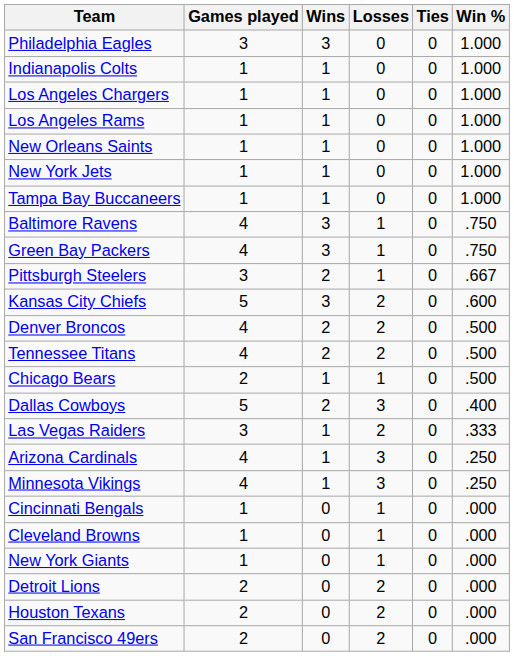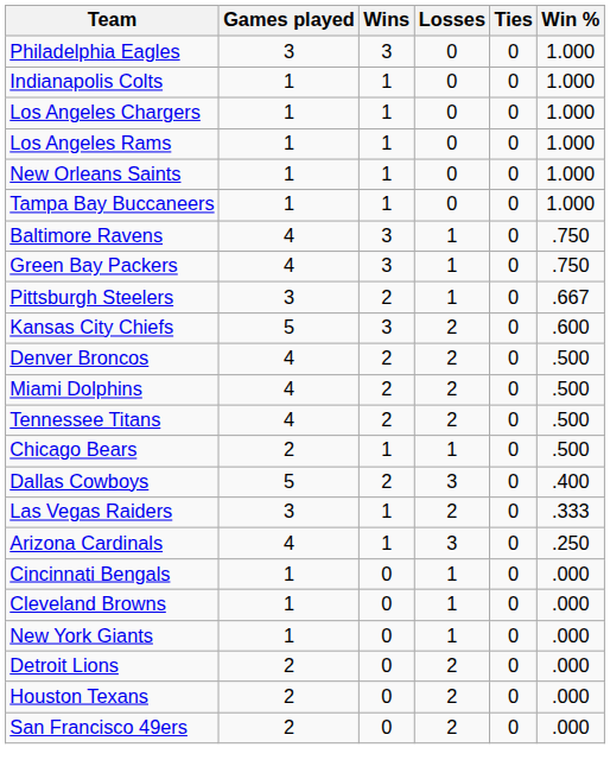 <table class="wikitable sortable" style="text-align:center;">
 <tr>
 <th>Team</th>
 <th>Games played</th>
 <th>Wins</th>
 <th>Losses</th>
 <th>Ties</th>
 <th>Win %</th>
 </tr>
 <tr>
 <td align=left><a href='#'>Philadelphia Eagles</a></td>
 <td>3</td>
 <td>3</td>
 <td>0</td>
 <td>0</td>
 <td>1.000</td>
 </tr>
 <tr>
 <td align=left><a href='#'>Indianapolis Colts</a></td>
 <td>1</td>
 <td>1</td>
 <td>0</td>
 <td>0</td>
 <td>1.000</td>
 </tr>
 <tr>
 <td align=left><a href='#'>Los Angeles Chargers</a></td>
 <td>1</td>
 <td>1</td>
 <td>0</td>
 <td>0</td>
 <td>1.000</td>
 </tr>
 <tr>
 <td align=left><a href='#'>Los Angeles Rams</a></td>
 <td>1</td>
 <td>1</td>
 <td>0</td>
 <td>0</td>
 <td>1.000</td>
 </tr>
 <tr>
 <td align=left><a href='#'>New Orleans Saints</a></td>
-<td>1</td>
-<td>1</td>
-<td>0</td>
-<td>0</td>
-<td>1.000</td>
-</tr>
-<tr>
-<td align=left><a href='#'>New York Jets</a></td>
 <td>1</td>
 <td>1</td>
 <td>0</td>
 <td>0</td>
 <td>1.000</td>
 </tr>
 <tr>
 <td align=left><a href='#'>Tampa Bay Buccaneers</a></td>
 <td>1</td>
 <td>1</td>
 <td>0</td>
 <td>0</td>
 <td>1.000</td>
 </tr>
 <tr>
 <td align=left><a href='#'>Baltimore Ravens</a></td>
 <td>4</td>
 <td>3</td>
 <td>1</td>
 <td>0</td>
 <td>.750</td>
 </tr>
 <tr>
 <td align=left><a href='#'>Green Bay Packers</a></td>
 <td>4</td>
 <td>3</td>
 <td>1</td>
 <td>0</td>
 <td>.750</td>
 </tr>
 <tr>
 <td align=left><a href='#'>Pittsburgh Steelers</a></td>
 <td>3</td>
 <td>2</td>
 <td>1</td>
 <td>0</td>
 <td>.667</td>
 </tr>
 <tr>
 <td align=left><a href='#'>Kansas City Chiefs</a></td>
 <td>5</td>
 <td>3</td>
 <td>2</td>
 <td>0</td>
 <td>.600</td>
 </tr>
 <tr>
 <td align=left><a href='#'>Denver Broncos</a></td>
 <td>4</td>
 <td>2</td>
 <td>2</td>
 <td>0</td>
 <td>.500</td>
 </tr>
 <tr>
+<td align=left><a href='#'>Miami Dolphins</a></td>
+<td>4</td>
+<td>2</td>
+<td>2</td>
+<td>0</td>
+<td>.500</td>
+</tr>
+<tr>
 <td align=left><a href='#'>Tennessee Titans</a></td>
 <td>4</td>
 <td>2</td>
 <td>2</td>
 <td>0</td>
 <td>.500</td>
 </tr>
 <tr>
 <td align=left><a href='#'>Chicago Bears</a></td>
 <td>2</td>
 <td>1</td>
 <td>1</td>
 <td>0</td>
 <td>.500</td>
 </tr>
 <tr>
 <td align=left><a href='#'>Dallas Cowboys</a></td>
 <td>5</td>
 <td>2</td>
 <td>3</td>
 <td>0</td>
 <td>.400</td>
 </tr>
 <tr>
 <td align=left><a href='#'>Las Vegas Raiders</a></td>
 <td>3</td>
 <td>1</td>
 <td>2</td>
 <td>0</td>
 <td>.333</td>
 </tr>
 <tr>
 <td align=left><a href='#'>Arizona Cardinals</a></td>
-<td>4</td>
-<td>1</td>
-<td>3</td>
-<td>0</td>
-<td>.250</td>
-</tr>
-<tr>
-<td align=left><a href='#'>Minnesota Vikings</a></td>
 <td>4</td>
 <td>1</td>
 <td>3</td>
 <td>0</td>
 <td>.250</td>
 </tr>
 <tr>
 <td align=left><a href='#'>Cincinnati Bengals</a></td>
 <td>1</td>
 <td>0</td>
 <td>1</td>
 <td>0</td>
 <td>.000</td>
 </tr>
 <tr>
 <td align=left><a href='#'>Cleveland Browns</a></td>
 <td>1</td>
 <td>0</td>
 <td>1</td>
 <td>0</td>
 <td>.000</td>
 </tr>
 <tr>
 <td align=left><a href='#'>New York Giants</a></td>
 <td>1</td>
 <td>0</td>
 <td>1</td>
 <td>0</td>
 <td>.000</td>
 </tr>
 <tr>
 <td align=left><a href='#'>Detroit Lions</a></td>
 <td>2</td>
 <td>0</td>
 <td>2</td>
 <td>0</td>
 <td>.000</td>
 </tr>
 <tr>
 <td align=left><a href='#'>Houston Texans</a></td>
 <td>2</td>
 <td>0</td>
 <td>2</td>
 <td>0</td>
 <td>.000</td>
 </tr>
 <tr>
 <td align=left><a href='#'>San Francisco 49ers</a></td>
 <td>2</td>
 <td>0</td>
 <td>2</td>
 <td>0</td>
 <td>.000</td>
 </tr>
 </table>
